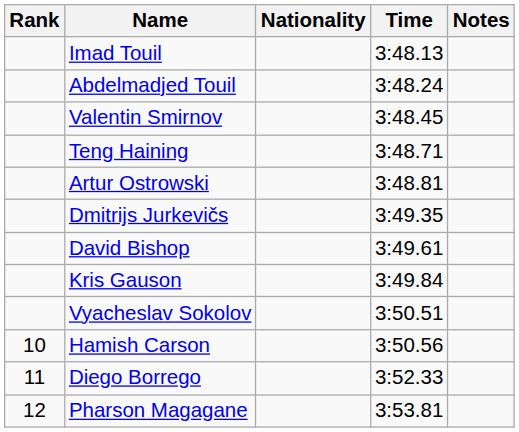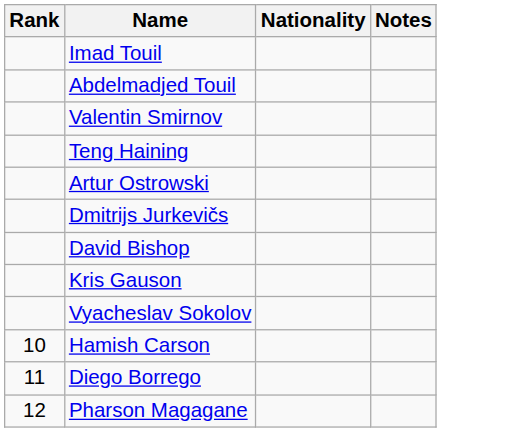 <table class="wikitable sortable" style="text-align:center">
 <tr>
 <th>Rank</th>
 <th>Name</th>
 <th>Nationality</th>
-<th>Time</th>
 <th>Notes</th>
 </tr>
 <tr>
 <td></td>
 <td align=left><a href='#'>Imad Touil</a></td>
 <td align=left></td>
-<td>3:48.13</td>
 <td></td>
 </tr>
 <tr>
 <td></td>
 <td align=left><a href='#'>Abdelmadjed Touil</a></td>
 <td align=left></td>
-<td>3:48.24</td>
 <td></td>
 </tr>
 <tr>
 <td></td>
 <td align=left><a href='#'>Valentin Smirnov</a></td>
 <td align=left></td>
-<td>3:48.45</td>
 <td></td>
 </tr>
 <tr>
 <td></td>
 <td align=left><a href='#'>Teng Haining</a></td>
 <td align=left></td>
-<td>3:48.71</td>
 <td></td>
 </tr>
 <tr>
 <td></td>
 <td align=left><a href='#'>Artur Ostrowski</a></td>
 <td align=left></td>
-<td>3:48.81</td>
 <td></td>
 </tr>
 <tr>
 <td></td>
 <td align=left><a href='#'>Dmitrijs Jurkevičs</a></td>
 <td align=left></td>
-<td>3:49.35</td>
 <td></td>
 </tr>
 <tr>
 <td></td>
 <td align=left><a href='#'>David Bishop</a></td>
 <td align=left></td>
-<td>3:49.61</td>
 <td></td>
 </tr>
 <tr>
 <td></td>
 <td align=left><a href='#'>Kris Gauson</a></td>
 <td align=left></td>
-<td>3:49.84</td>
 <td></td>
 </tr>
 <tr>
 <td></td>
 <td align=left><a href='#'>Vyacheslav Sokolov</a></td>
 <td align=left></td>
-<td>3:50.51</td>
 <td></td>
 </tr>
 <tr>
 <td>10</td>
 <td align=left><a href='#'>Hamish Carson</a></td>
 <td align=left></td>
-<td>3:50.56</td>
 <td></td>
 </tr>
 <tr>
 <td>11</td>
 <td align=left><a href='#'>Diego Borrego</a></td>
 <td align=left></td>
-<td>3:52.33</td>
 <td></td>
 </tr>
 <tr>
 <td>12</td>
 <td align=left><a href='#'>Pharson Magagane</a></td>
 <td align=left></td>
-<td>3:53.81</td>
 <td></td>
 </tr>
 </table>
